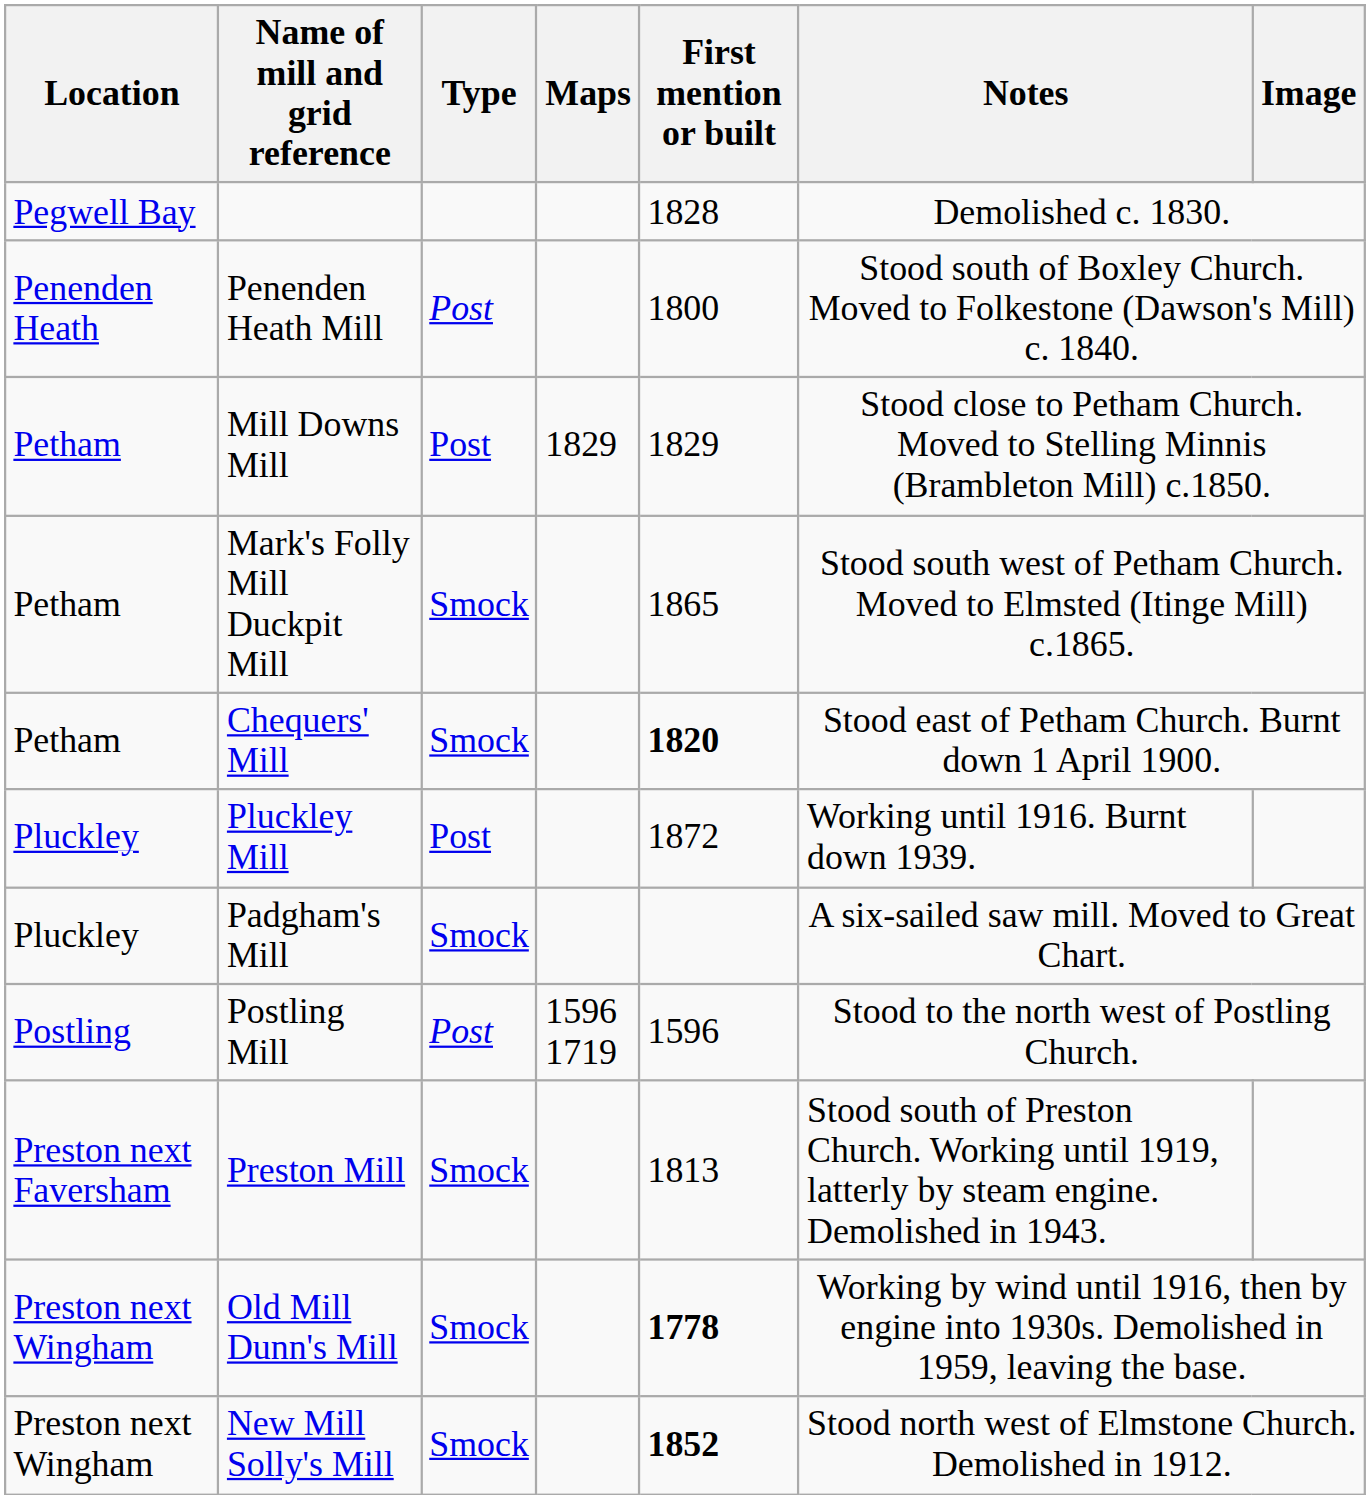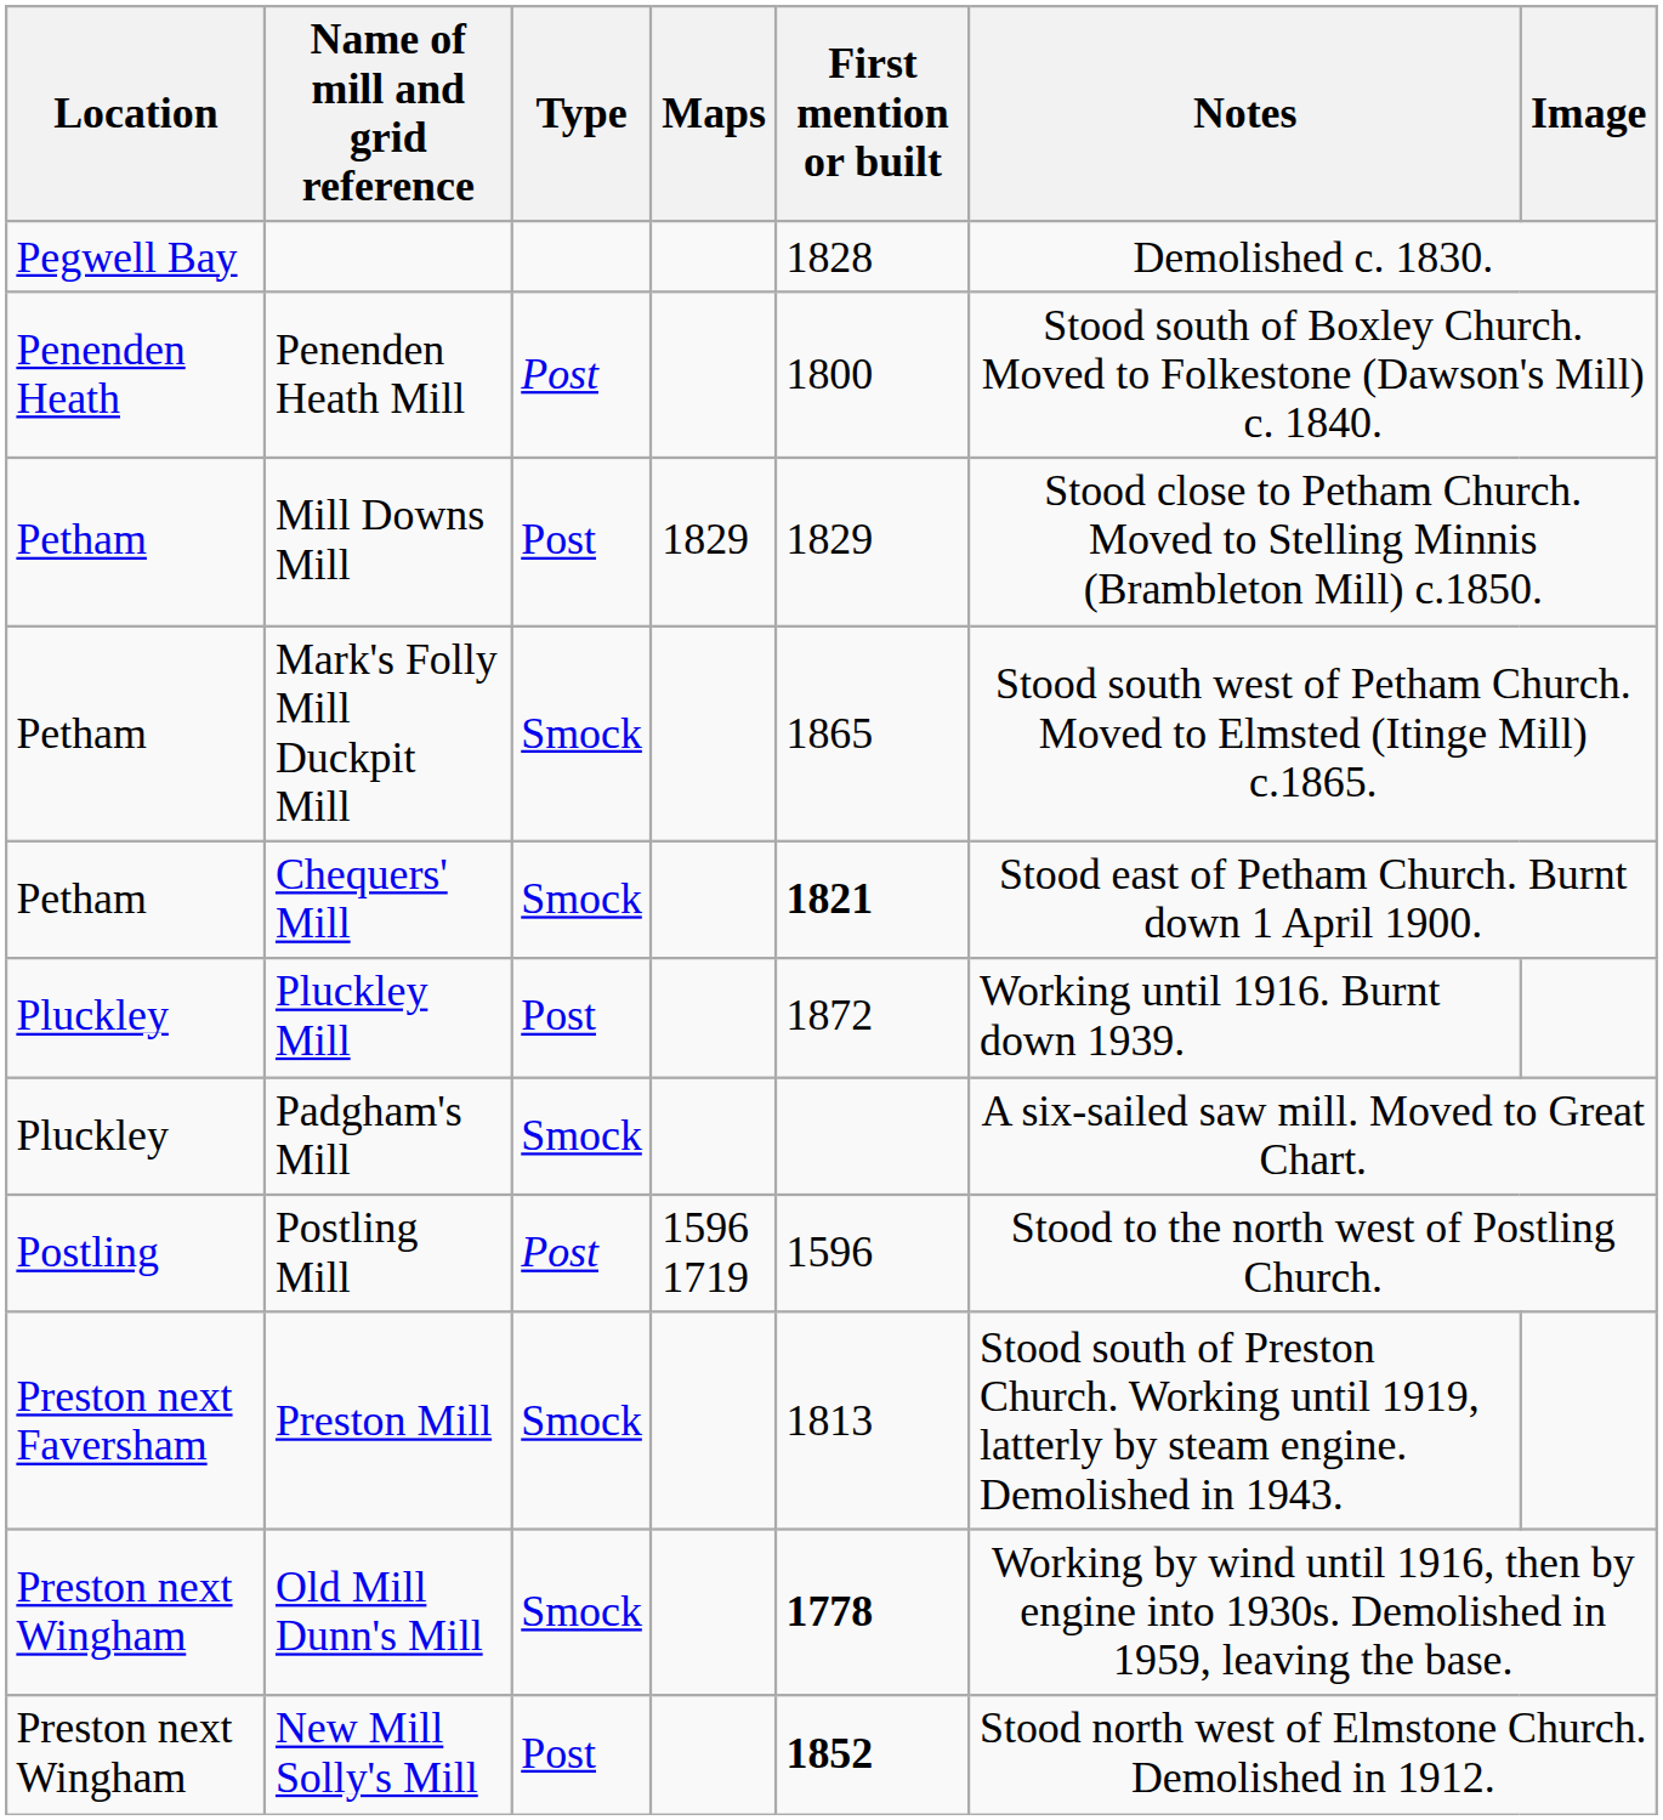 <table class="wikitable">
 <tr>
 <th>Location</th>
 <th>Name of mill and<br>grid reference</th>
 <th>Type</th>
 <th>Maps</th>
 <th>First mention<br>or built</th>
 <th>Notes</th>
 <th>Image</th>
 </tr>
 <tr>
 <td><a href='#'>Pegwell Bay</a></td>
 <td></td>
 <td></td>
 <td></td>
 <td>1828</td>
 <td colspan="2" style="text-align:center;">Demolished c. 1830.</td>
 </tr>
 <tr>
 <td><a href='#'>Penenden Heath</a></td>
 <td>Penenden Heath Mill</td>
 <td><em><a href='#'>Post</a></em></td>
 <td></td>
 <td>1800</td>
 <td colspan="2" style="text-align:center;">Stood  south of Boxley Church. Moved to Folkestone (Dawson's Mill) c. 1840.</td>
 </tr>
 <tr>
 <td><a href='#'>Petham</a></td>
 <td>Mill Downs Mill</td>
 <td><a href='#'>Post</a></td>
 <td>1829</td>
 <td>1829</td>
 <td colspan="2" style="text-align:center;">Stood close to Petham Church. Moved to Stelling Minnis (Brambleton Mill) c.1850.</td>
 </tr>
 <tr>
 <td>Petham</td>
 <td>Mark's Folly Mill<br>Duckpit Mill</td>
 <td><a href='#'>Smock</a></td>
 <td></td>
 <td>1865</td>
 <td colspan="2" style="text-align:center;">Stood  south west of Petham Church. Moved to Elmsted (Itinge Mill) c.1865.</td>
 </tr>
 <tr>
 <td>Petham</td>
 <td><a href='#'>Chequers' Mill</a></td>
 <td><a href='#'>Smock</a></td>
 <td></td>
-<td><strong>1820</strong></td>
+<td><strong>1821</strong></td>
 <td colspan="2" style="text-align:center;">Stood  east of Petham Church. Burnt down 1 April 1900.</td>
 </tr>
 <tr>
 <td><a href='#'>Pluckley</a></td>
 <td><a href='#'>Pluckley Mill</a><br></td>
 <td><a href='#'>Post</a></td>
 <td></td>
 <td>1872</td>
 <td>Working until 1916. Burnt down 1939.</td>
 <td></td>
 </tr>
 <tr>
 <td>Pluckley</td>
 <td>Padgham's Mill</td>
 <td><a href='#'>Smock</a></td>
 <td></td>
 <td></td>
 <td colspan="2" style="text-align:center;">A six-sailed saw mill. Moved to Great Chart.</td>
 </tr>
 <tr>
 <td><a href='#'>Postling</a></td>
 <td>Postling Mill</td>
 <td><em><a href='#'>Post</a></em></td>
 <td>1596<br>1719</td>
 <td>1596</td>
 <td colspan="2" style="text-align:center;">Stood to the north west of Postling Church.</td>
 </tr>
 <tr>
 <td><a href='#'>Preston next Faversham</a></td>
 <td><a href='#'>Preston Mill</a></td>
 <td><a href='#'>Smock</a></td>
 <td></td>
 <td>1813</td>
 <td>Stood  south of Preston Church. Working until 1919, latterly by steam engine. Demolished in 1943.</td>
 <td></td>
 </tr>
 <tr>
 <td><a href='#'>Preston next Wingham</a></td>
 <td><a href='#'>Old Mill<br>Dunn's Mill</a><br></td>
 <td><a href='#'>Smock</a></td>
 <td></td>
 <td><strong>1778</strong></td>
 <td colspan="2" style="text-align:center;">Working by wind until 1916, then by engine into 1930s. Demolished in 1959, leaving the base.</td>
 </tr>
 <tr>
 <td>Preston next Wingham</td>
 <td><a href='#'>New Mill<br>Solly's Mill</a></td>
-<td><a href='#'>Smock</a></td>
+<td><a href='#'>Post</a></td>
 <td></td>
 <td><strong>1852</strong></td>
 <td colspan="2" style="text-align:center;">Stood  north west of Elmstone Church. Demolished in 1912.</td>
 </tr>
 </table>
